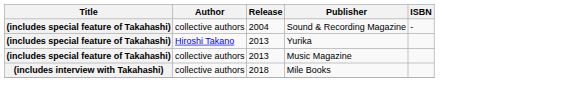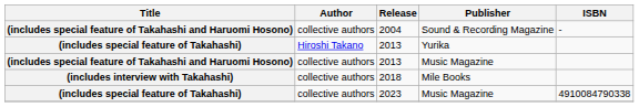 <table class=wikitable style="font-size:small">
 <tr>
 <th>Title</th>
 <th>Author</th>
 <th>Release</th>
 <th>Publisher</th>
 <th>ISBN</th>
 </tr>
 <tr>
-<th> (includes special feature of Takahashi)</th>
+<th> (includes special feature of Takahashi and Haruomi Hosono)</th>
 <td>collective authors</td>
 <td>2004</td>
 <td>Sound & Recording Magazine</td>
 <td>-</td>
 </tr>
 <tr>
 <th> (includes special feature of Takahashi)</th>
 <td><a href='#'>Hiroshi Takano</a></td>
 <td>2013</td>
 <td>Yurika</td>
 <td></td>
 </tr>
 <tr>
-<th> (includes special feature of Takahashi)</th>
+<th> (includes special feature of Takahashi and Haruomi Hosono)</th>
 <td>collective authors</td>
 <td>2013</td>
 <td>Music Magazine</td>
 <td></td>
 </tr>
 <tr>
 <th> (includes interview with Takahashi)</th>
 <td>collective authors</td>
 <td>2018</td>
 <td>Mile Books</td>
 <td></td>
 </tr>
 <tr>
+<th> (includes special feature of Takahashi)</th>
+<td>collective authors</td>
+<td>2023</td>
+<td>Music Magazine</td>
+<td>4910084790338</td>
+</tr>
+<tr>
 </tr>
 </table>
